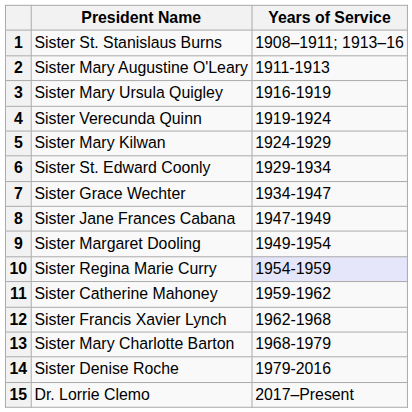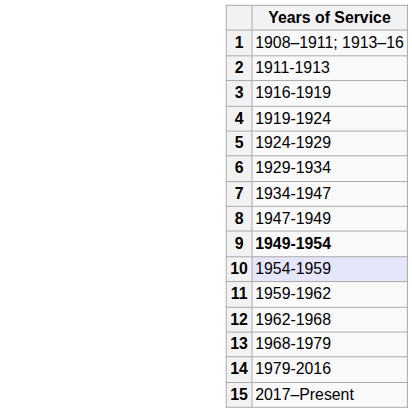 <table style="text-align:left; float:right; margin-left:2em; margin:right;"  class="wikitable">
 <tr>
 <th></th>
-<th>President Name</th>
 <th>Years of Service</th>
 </tr>
 <tr>
 <th>1</th>
-<td>Sister St. Stanislaus Burns</td>
 <td>1908–1911; 1913–16</td>
 </tr>
 <tr>
 <th>2</th>
-<td>Sister Mary Augustine O'Leary</td>
 <td>1911-1913</td>
 </tr>
 <tr>
 <th>3</th>
-<td>Sister Mary Ursula Quigley</td>
 <td>1916-1919</td>
 </tr>
 <tr>
 <th>4</th>
-<td>Sister Verecunda Quinn</td>
 <td>1919-1924</td>
 </tr>
 <tr>
 <th>5</th>
-<td>Sister Mary Kilwan</td>
 <td>1924-1929</td>
 </tr>
 <tr>
 <th>6</th>
-<td>Sister St. Edward Coonly</td>
 <td>1929-1934</td>
 </tr>
 <tr>
 <th>7</th>
-<td>Sister Grace Wechter</td>
 <td>1934-1947</td>
 </tr>
 <tr>
 <th>8</th>
-<td>Sister Jane Frances Cabana</td>
 <td>1947-1949</td>
 </tr>
 <tr>
 <th>9</th>
-<td>Sister Margaret Dooling</td>
-<td>1949-1954</td>
+<td><strong>1949-1954</strong></td>
 </tr>
 <tr>
 <th>10</th>
-<td>Sister Regina Marie Curry</td>
 <td style="background: lavender;">1954-1959</td>
 </tr>
 <tr>
 <th>11</th>
-<td>Sister Catherine Mahoney</td>
 <td>1959-1962</td>
 </tr>
 <tr>
 <th>12</th>
-<td>Sister Francis Xavier Lynch</td>
 <td>1962-1968</td>
 </tr>
 <tr>
 <th>13</th>
-<td>Sister Mary Charlotte Barton</td>
 <td>1968-1979</td>
 </tr>
 <tr>
 <th>14</th>
-<td>Sister Denise Roche</td>
 <td>1979-2016</td>
 </tr>
 <tr>
 <th>15</th>
-<td>Dr. Lorrie Clemo</td>
 <td>2017–Present</td>
 </tr>
 </table>
